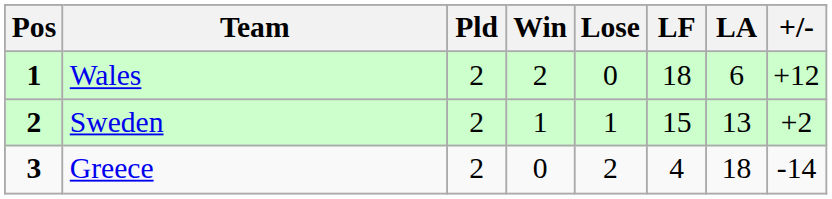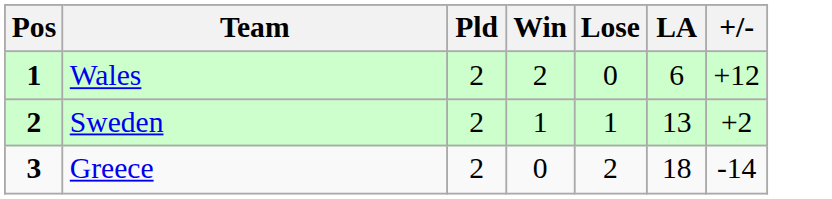 <table class="wikitable" style="font-size: 100%">
 <tr>
 <th width=20>Pos</th>
 <th width=200>Team</th>
 <th width=25>Pld</th>
 <th width=25>Win</th>
 <th width=25>Lose</th>
-<th width=25>LF</th>
 <th width=25>LA</th>
 <th width=25>+/-</th>
 </tr>
 <tr align=center style="background: #ccffcc;">
 <td><strong>1</strong></td>
 <td align="left"> <a href='#'>Wales</a></td>
 <td>2</td>
 <td>2</td>
 <td>0</td>
-<td>18</td>
 <td>6</td>
 <td>+12</td>
 </tr>
 <tr align=center style="background: #ccffcc;">
 <td><strong>2</strong></td>
 <td align="left"> <a href='#'>Sweden</a></td>
 <td>2</td>
 <td>1</td>
 <td>1</td>
-<td>15</td>
 <td>13</td>
 <td>+2</td>
 </tr>
 <tr align=center>
 <td><strong>3</strong></td>
 <td align="left"> <a href='#'>Greece</a></td>
 <td>2</td>
 <td>0</td>
 <td>2</td>
-<td>4</td>
 <td>18</td>
 <td>-14</td>
 </tr>
 </table>
